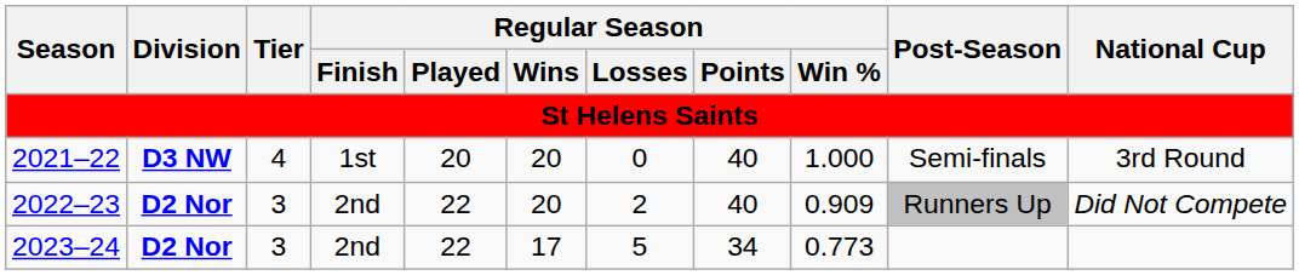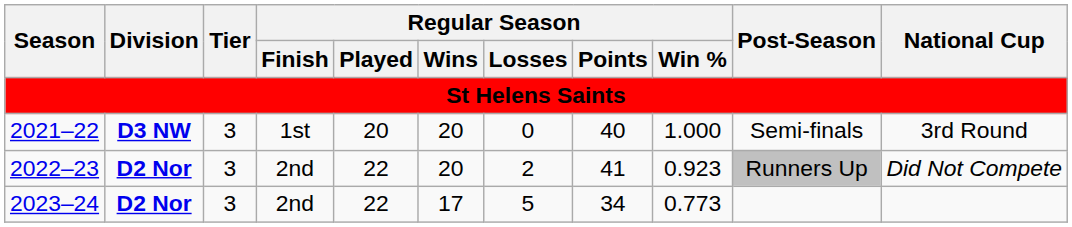 <table class="wikitable" style="font-size:100%;">
 <tr bgcolor="#efefef">
 <th rowspan="2">Season</th>
 <th rowspan="2">Division</th>
 <th rowspan="2">Tier</th>
 <th colspan="6">Regular Season</th>
 <th rowspan="2">Post-Season</th>
 <th rowspan="2">National Cup</th>
 </tr>
 <tr>
 <th>Finish</th>
 <th>Played</th>
 <th>Wins</th>
 <th>Losses</th>
 <th>Points</th>
 <th>Win %</th>
 </tr>
 <tr>
 <td colspan="13" align=center bgcolor="red"><span><strong>St Helens Saints</strong></span></td>
 </tr>
 <tr>
 <td style="text-align:center;"><a href='#'>2021–22</a></td>
 <td style="text-align:center;"><strong><a href='#'>D3 NW</a></strong></td>
-<td style="text-align:center;">4</td>
+<td style="text-align:center;">3</td>
 <td style="text-align:center;">1st</td>
 <td style="text-align:center;">20</td>
 <td style="text-align:center;">20</td>
 <td style="text-align:center;">0</td>
 <td style="text-align:center;">40</td>
 <td style="text-align:center;">1.000</td>
 <td style="text-align:center;">Semi-finals</td>
 <td style="text-align:center;">3rd Round</td>
 </tr>
 <tr>
 <td style="text-align:center;"><a href='#'>2022–23</a></td>
 <td style="text-align:center;"><strong><a href='#'>D2 Nor</a></strong></td>
 <td style="text-align:center;">3</td>
 <td style="text-align:center;">2nd</td>
 <td style="text-align:center;">22</td>
 <td style="text-align:center;">20</td>
 <td style="text-align:center;">2</td>
-<td style="text-align:center;">40</td>
-<td style="text-align:center;">0.909</td>
+<td style="text-align:center;">41</td>
+<td style="text-align:center;">0.923</td>
 <td style="text-align:center;"bgcolor=silver>Runners Up</td>
 <td style="text-align:center;"><em>Did Not Compete</em></td>
 </tr>
 <tr>
 <td style="text-align:center;"><a href='#'>2023–24</a></td>
 <td style="text-align:center;"><strong><a href='#'>D2 Nor</a></strong></td>
 <td style="text-align:center;">3</td>
 <td style="text-align:center;">2nd</td>
 <td style="text-align:center;">22</td>
 <td style="text-align:center;">17</td>
 <td style="text-align:center;">5</td>
 <td style="text-align:center;">34</td>
 <td style="text-align:center;">0.773</td>
 <td style="text-align:center;"></td>
 <td style="text-align:center;"></td>
 </tr>
 </table>
